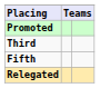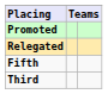 <table class=wikitable>
 <tr>
 </tr>
 <tr style="background: #E6E6FA;">
 <td><strong>Placing</strong></td>
 <td colspan="2" style="text-align:center"><strong>Teams</strong></td>
 </tr>
 <tr style="background: #ccffcc;">
 <td><strong>Promoted</strong></td>
 <td><strong></strong></td>
 <td><strong></strong></td>
 </tr>
-<tr>
-<td><strong>Third</strong></td>
+<tr style="background: #ffebad;">
+<td><strong>Relegated</strong></td>
 <td></td>
 <td></td>
 </tr>
 <tr>
 <td><strong>Fifth</strong></td>
 <td></td>
 <td> </td>
 </tr>
-<tr style="background: #ffebad;">
-<td><strong>Relegated</strong></td>
+<tr>
+<td><strong>Third</strong></td>
 <td></td>
 <td></td>
 </tr>
 </table>
